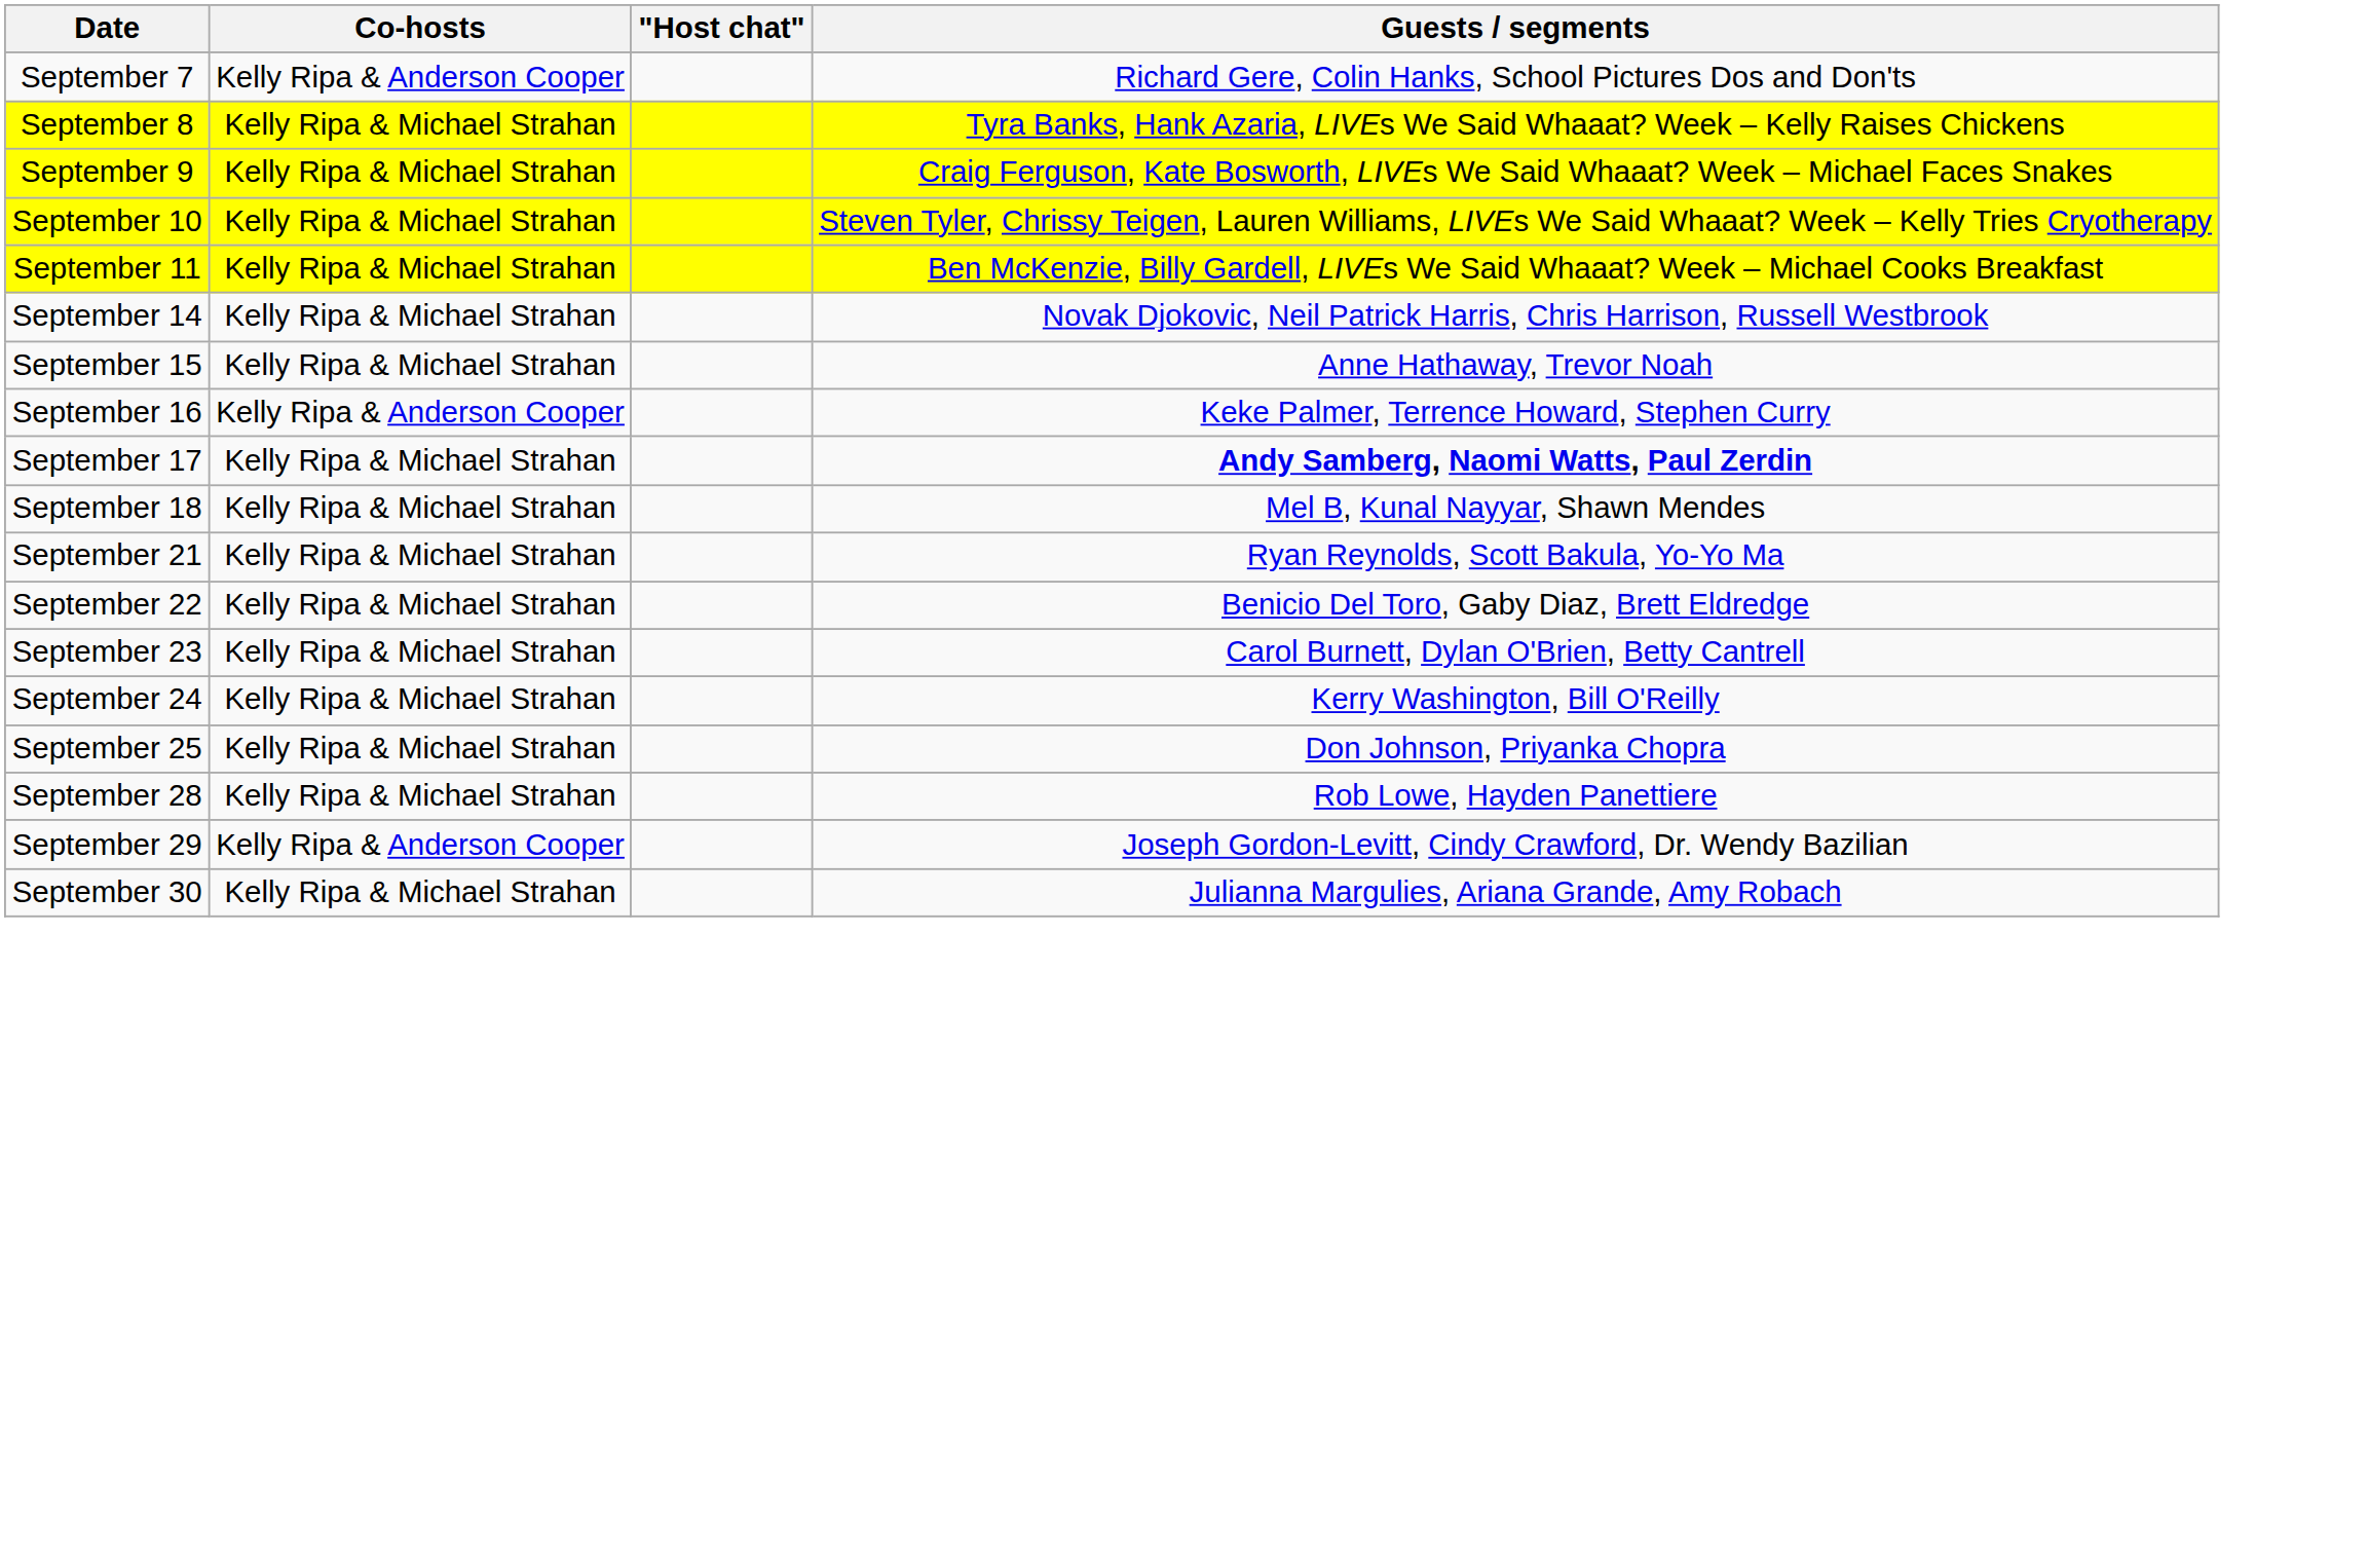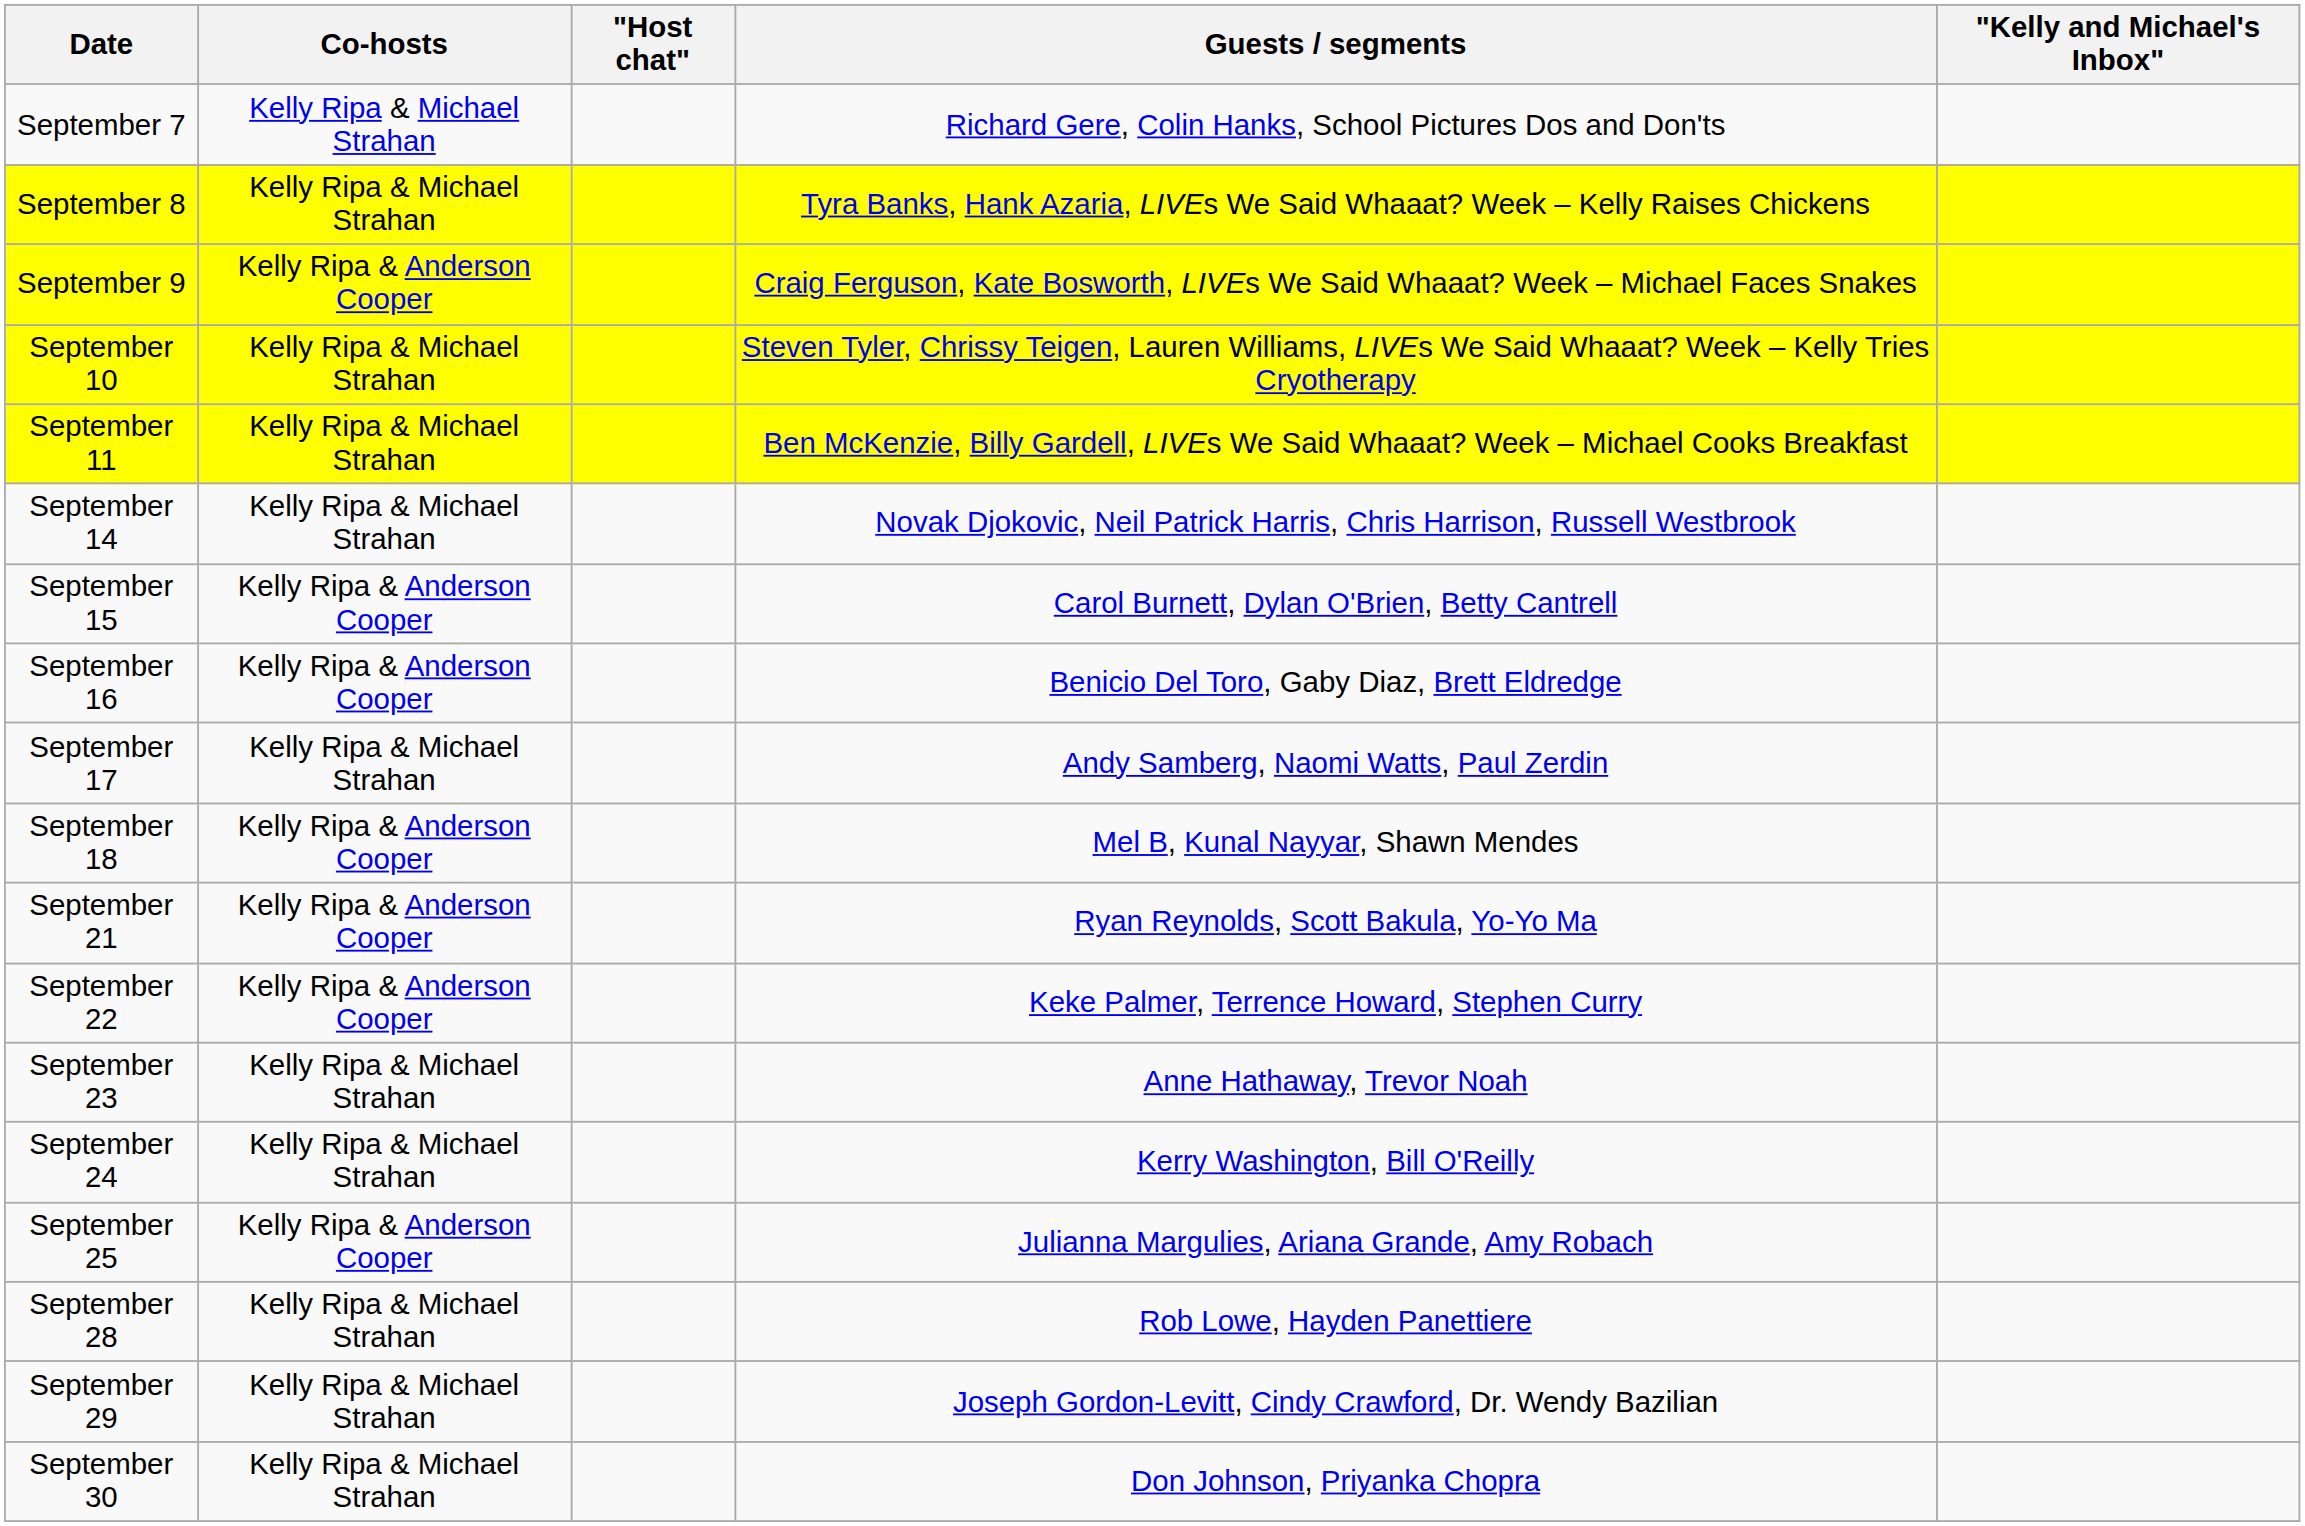 <table class="wikitable sortable" style="text-align:center;">
 <tr>
 <th>Date</th>
 <th>Co-hosts</th>
 <th>"Host chat"</th>
 <th>Guests / segments</th>
+<th>"Kelly and Michael's Inbox"</th>
 </tr>
 <tr>
 <td>September 7</td>
-<td>Kelly Ripa & <a href='#'>Anderson Cooper</a></td>
+<td><a href='#'>Kelly Ripa</a> & <a href='#'>Michael Strahan</a></td>
 <td></td>
 <td><a href='#'>Richard Gere</a>, <a href='#'>Colin Hanks</a>, School Pictures Dos and Don'ts</td>
+<td></td>
 </tr>
 <tr style="background:yellow;">
 <td>September 8</td>
 <td>Kelly Ripa & Michael Strahan</td>
 <td></td>
 <td><a href='#'>Tyra Banks</a>, <a href='#'>Hank Azaria</a>, <em>LIVE</em>s We Said Whaaat? Week – Kelly Raises Chickens</td>
+<td></td>
 </tr>
 <tr style="background:yellow;">
 <td>September 9</td>
-<td>Kelly Ripa & Michael Strahan</td>
+<td>Kelly Ripa & <a href='#'>Anderson Cooper</a></td>
 <td></td>
 <td><a href='#'>Craig Ferguson</a>, <a href='#'>Kate Bosworth</a>, <em>LIVE</em>s We Said Whaaat? Week – Michael Faces Snakes</td>
+<td></td>
 </tr>
 <tr style="background:yellow;">
 <td>September 10</td>
 <td>Kelly Ripa & Michael Strahan</td>
 <td></td>
 <td><a href='#'>Steven Tyler</a>, <a href='#'>Chrissy Teigen</a>, Lauren Williams, <em>LIVE</em>s We Said Whaaat? Week – Kelly Tries <a href='#'>Cryotherapy</a></td>
+<td></td>
 </tr>
 <tr style="background:yellow;">
 <td>September 11</td>
 <td>Kelly Ripa & Michael Strahan</td>
 <td></td>
 <td><a href='#'>Ben McKenzie</a>, <a href='#'>Billy Gardell</a>, <em>LIVE</em>s We Said Whaaat? Week – Michael Cooks Breakfast</td>
+<td></td>
 </tr>
 <tr>
 <td>September 14</td>
 <td>Kelly Ripa & Michael Strahan</td>
 <td></td>
 <td><a href='#'>Novak Djokovic</a>, <a href='#'>Neil Patrick Harris</a>, <a href='#'>Chris Harrison</a>, <a href='#'>Russell Westbrook</a></td>
+<td></td>
 </tr>
 <tr>
 <td>September 15</td>
-<td>Kelly Ripa & Michael Strahan</td>
+<td>Kelly Ripa & <a href='#'>Anderson Cooper</a></td>
 <td></td>
-<td><a href='#'>Anne Hathaway</a>, <a href='#'>Trevor Noah</a></td>
+<td><a href='#'>Carol Burnett</a>, <a href='#'>Dylan O'Brien</a>, <a href='#'>Betty Cantrell</a></td>
+<td></td>
 </tr>
 <tr>
 <td>September 16</td>
 <td>Kelly Ripa & <a href='#'>Anderson Cooper</a></td>
 <td></td>
-<td><a href='#'>Keke Palmer</a>, <a href='#'>Terrence Howard</a>, <a href='#'>Stephen Curry</a></td>
+<td><a href='#'>Benicio Del Toro</a>, Gaby Diaz, <a href='#'>Brett Eldredge</a></td>
+<td></td>
 </tr>
 <tr>
 <td>September 17</td>
 <td>Kelly Ripa & Michael Strahan</td>
 <td></td>
-<td><strong><a href='#'>Andy Samberg</a>, <a href='#'>Naomi Watts</a>, <a href='#'>Paul Zerdin</a></strong></td>
+<td><a href='#'>Andy Samberg</a>, <a href='#'>Naomi Watts</a>, <a href='#'>Paul Zerdin</a></td>
+<td></td>
 </tr>
 <tr>
 <td>September 18</td>
-<td>Kelly Ripa & Michael Strahan</td>
+<td>Kelly Ripa & <a href='#'>Anderson Cooper</a></td>
 <td></td>
 <td><a href='#'>Mel B</a>, <a href='#'>Kunal Nayyar</a>, Shawn Mendes</td>
+<td></td>
 </tr>
 <tr>
 <td>September 21</td>
-<td>Kelly Ripa & Michael Strahan</td>
+<td>Kelly Ripa & <a href='#'>Anderson Cooper</a></td>
 <td></td>
 <td><a href='#'>Ryan Reynolds</a>, <a href='#'>Scott Bakula</a>, <a href='#'>Yo-Yo Ma</a></td>
+<td></td>
 </tr>
 <tr>
 <td>September 22</td>
-<td>Kelly Ripa & Michael Strahan</td>
+<td>Kelly Ripa & <a href='#'>Anderson Cooper</a></td>
 <td></td>
-<td><a href='#'>Benicio Del Toro</a>, Gaby Diaz, <a href='#'>Brett Eldredge</a></td>
+<td><a href='#'>Keke Palmer</a>, <a href='#'>Terrence Howard</a>, <a href='#'>Stephen Curry</a></td>
+<td></td>
 </tr>
 <tr>
 <td>September 23</td>
 <td>Kelly Ripa & Michael Strahan</td>
 <td></td>
-<td><a href='#'>Carol Burnett</a>, <a href='#'>Dylan O'Brien</a>, <a href='#'>Betty Cantrell</a></td>
+<td><a href='#'>Anne Hathaway</a>, <a href='#'>Trevor Noah</a></td>
+<td></td>
 </tr>
 <tr>
 <td>September 24</td>
 <td>Kelly Ripa & Michael Strahan</td>
 <td></td>
 <td><a href='#'>Kerry Washington</a>, <a href='#'>Bill O'Reilly</a></td>
+<td></td>
 </tr>
 <tr>
 <td>September 25</td>
-<td>Kelly Ripa & Michael Strahan</td>
+<td>Kelly Ripa & <a href='#'>Anderson Cooper</a></td>
 <td></td>
-<td><a href='#'>Don Johnson</a>, <a href='#'>Priyanka Chopra</a></td>
+<td><a href='#'>Julianna Margulies</a>, <a href='#'>Ariana Grande</a>, <a href='#'>Amy Robach</a></td>
+<td></td>
 </tr>
 <tr>
 <td>September 28</td>
 <td>Kelly Ripa & Michael Strahan</td>
 <td></td>
 <td><a href='#'>Rob Lowe</a>, <a href='#'>Hayden Panettiere</a></td>
+<td></td>
 </tr>
 <tr>
 <td>September 29</td>
-<td>Kelly Ripa & <a href='#'>Anderson Cooper</a></td>
+<td>Kelly Ripa & Michael Strahan</td>
 <td></td>
 <td><a href='#'>Joseph Gordon-Levitt</a>, <a href='#'>Cindy Crawford</a>, Dr. Wendy Bazilian</td>
+<td></td>
 </tr>
 <tr>
 <td>September 30</td>
 <td>Kelly Ripa & Michael Strahan</td>
 <td></td>
-<td><a href='#'>Julianna Margulies</a>, <a href='#'>Ariana Grande</a>, <a href='#'>Amy Robach</a></td>
+<td><a href='#'>Don Johnson</a>, <a href='#'>Priyanka Chopra</a></td>
+<td></td>
 </tr>
 </table>
